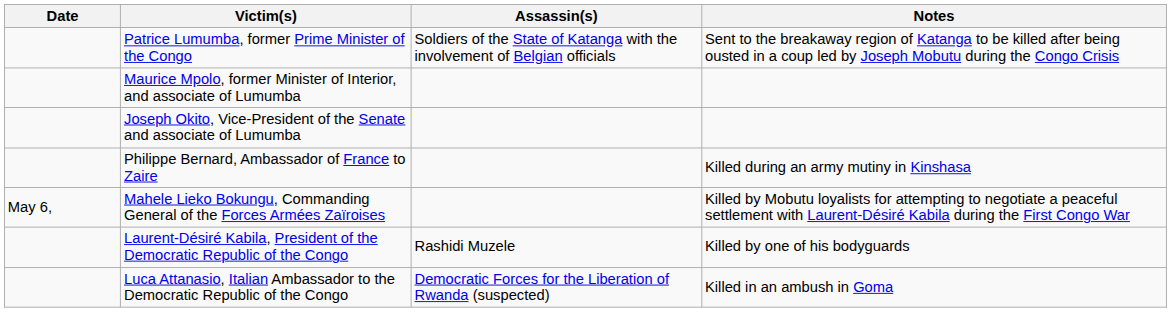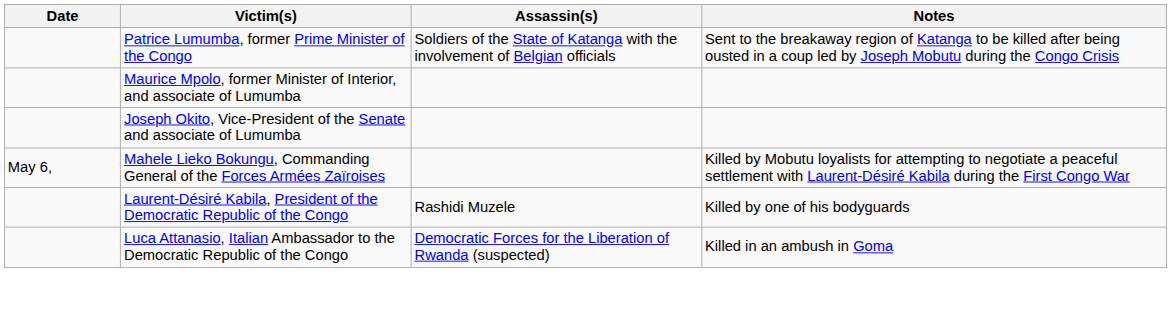 <table class="wikitable sortable" style="width:100%">
 <tr>
 <th style="width:10%">Date</th>
 <th style="width:25%">Victim(s)</th>
 <th style="width:25%">Assassin(s)</th>
 <th style="width:40%">Notes</th>
 </tr>
 <tr>
 <td></td>
 <td><a href='#'>Patrice Lumumba</a>, former <a href='#'>Prime Minister of the Congo</a></td>
 <td>Soldiers of the <a href='#'>State of Katanga</a> with the involvement of <a href='#'>Belgian</a> officials</td>
 <td>Sent to the breakaway region of <a href='#'>Katanga</a> to be killed after being ousted in a coup led by <a href='#'>Joseph Mobutu</a> during the <a href='#'>Congo Crisis</a></td>
 </tr>
 <tr>
 <td></td>
 <td><a href='#'>Maurice Mpolo</a>, former Minister of Interior, and associate of Lumumba</td>
 <td></td>
 <td></td>
 </tr>
 <tr>
 <td></td>
 <td><a href='#'>Joseph Okito</a>, Vice-President of the <a href='#'>Senate</a> and associate of Lumumba</td>
 <td></td>
 <td></td>
 </tr>
 <tr>
-<td></td>
-<td>Philippe Bernard, Ambassador of <a href='#'>France</a> to <a href='#'>Zaire</a></td>
-<td></td>
-<td>Killed during an army mutiny in <a href='#'>Kinshasa</a></td>
-</tr>
-<tr>
 <td>May 6, </td>
 <td><a href='#'>Mahele Lieko Bokungu</a>, Commanding General of the <a href='#'>Forces Armées Zaïroises</a></td>
 <td></td>
 <td>Killed by Mobutu loyalists for attempting to negotiate a peaceful settlement with <a href='#'>Laurent-Désiré Kabila</a> during the <a href='#'>First Congo War</a></td>
 </tr>
 <tr>
 <td></td>
 <td><a href='#'>Laurent-Désiré Kabila</a>, <a href='#'>President of the Democratic Republic of the Congo</a></td>
 <td>Rashidi Muzele</td>
 <td>Killed by one of his bodyguards</td>
 </tr>
 <tr>
 <td></td>
 <td><a href='#'>Luca Attanasio</a>, <a href='#'>Italian</a> Ambassador to the Democratic Republic of the Congo </td>
 <td><a href='#'>Democratic Forces for the Liberation of Rwanda</a> (suspected)</td>
 <td>Killed in an ambush in <a href='#'>Goma</a></td>
 </tr>
 </table>
